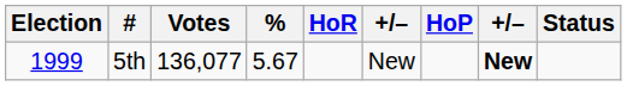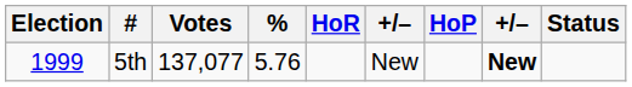 <table class="wikitable" style="text-align: center;">
 <tr>
 <th>Election</th>
 <th>#</th>
 <th>Votes</th>
 <th>%</th>
 <th><a href='#'>HoR</a></th>
 <th>+/–</th>
 <th><a href='#'>HoP</a></th>
 <th>+/–</th>
 <th>Status</th>
 </tr>
 <tr>
 <td><a href='#'>1999</a></td>
 <td>5th</td>
-<td align=center>136,077</td>
-<td>5.67</td>
+<td align=center>137,077</td>
+<td>5.76</td>
 <td></td>
 <td>New</td>
 <td></td>
 <td><strong>New</strong></td>
 <td></td>
 </tr>
 </table>
